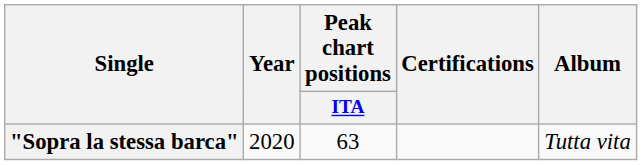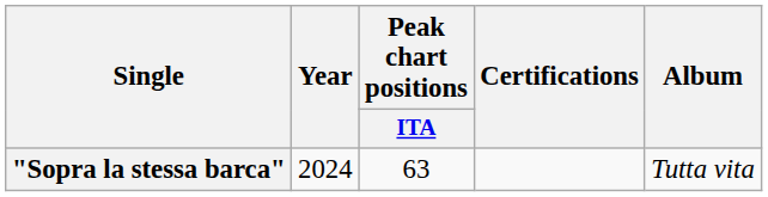 <table class="wikitable plainrowheaders" border="1" style="text-align:center;">
 <tr>
 <th rowspan="2" scope="col">Single</th>
 <th rowspan="2" scope="col">Year</th>
 <th colspan="1" scope="col">Peak chart positions</th>
 <th rowspan="2" scope="col">Certifications</th>
 <th rowspan="2" scope="col">Album</th>
 </tr>
 <tr>
 <th scope="col" style="width:3em;font-size:85%;"><a href='#'>ITA</a><br></th>
 </tr>
 <tr>
 <th scope="row">"Sopra la stessa barca"<br></th>
-<td>2020</td>
+<td>2024</td>
 <td>63</td>
 <td></td>
 <td><em>Tutta vita</em></td>
 </tr>
 </table>
